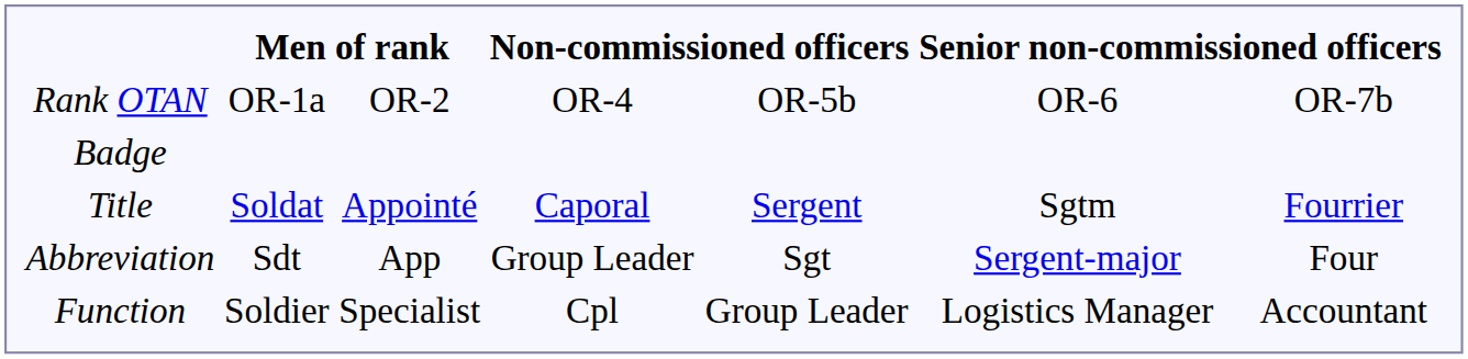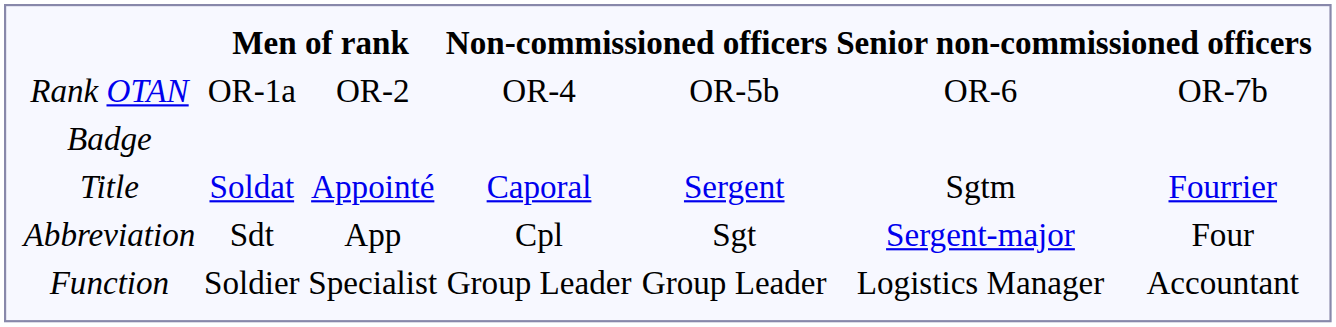 <table style="border:1px solid #8888aa; background-color:#f7f8ff; padding:5px; font-size:95%; margin: 0px 14px 14px 0px;">
 <tr>
 <th></th>
 <th colspan="2">Men of rank</th>
 <th colspan="2">Non-commissioned officers</th>
 <th colspan="2">Senior non-commissioned officers</th>
 </tr>
 <tr align="center">
 <td><em>Rank <a href='#'>OTAN</a></em></td>
 <td>OR-1a</td>
 <td>OR-2</td>
 <td>OR-4</td>
 <td>OR-5b</td>
 <td>OR-6</td>
 <td>OR-7b</td>
 </tr>
 <tr align="center">
 <td><em>Badge</em></td>
 <td></td>
 <td></td>
 <td></td>
 <td></td>
 <td></td>
 <td></td>
 </tr>
 <tr align="center">
 <td><em>Title</em></td>
 <td><a href='#'>Soldat</a></td>
 <td><a href='#'>Appointé</a></td>
 <td><a href='#'>Caporal</a></td>
 <td><a href='#'>Sergent</a></td>
 <td>Sgtm</td>
 <td><a href='#'>Fourrier</a></td>
 </tr>
 <tr align="center">
 <td><em>Abbreviation</em></td>
 <td>Sdt</td>
 <td>App</td>
-<td>Group Leader</td>
+<td>Cpl</td>
 <td>Sgt</td>
 <td><a href='#'>Sergent-major</a></td>
 <td>Four</td>
 </tr>
 <tr align="center">
 <td><em>Function</em></td>
 <td>Soldier</td>
 <td>Specialist</td>
-<td>Cpl</td>
+<td>Group Leader</td>
 <td>Group Leader</td>
 <td>Logistics Manager</td>
 <td>Accountant</td>
 </tr>
 </table>
